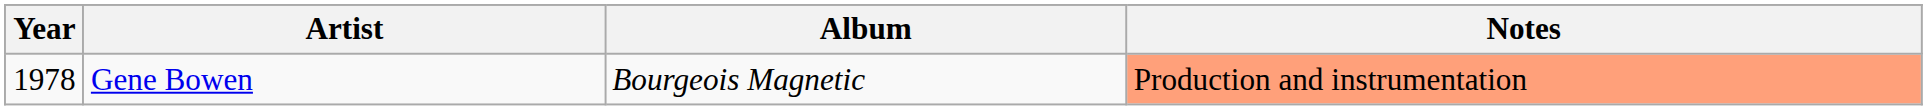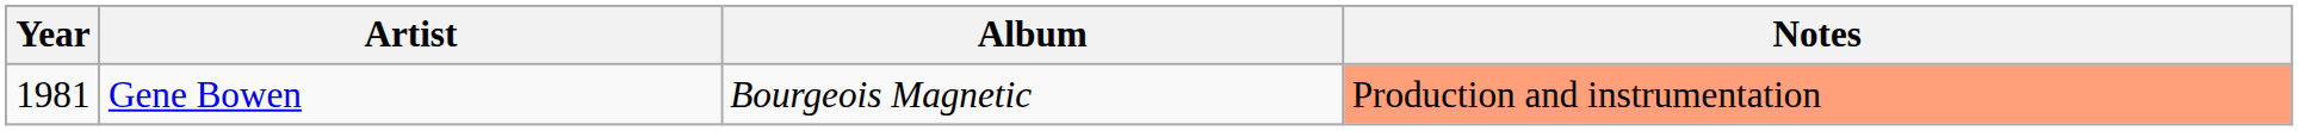 <table class="wikitable">
 <tr>
 <th width="33">Year</th>
 <th width="260">Artist</th>
 <th width="260">Album</th>
 <th width="400">Notes</th>
 </tr>
 <tr>
-<td align="center">1978</td>
+<td align="center">1981</td>
 <td align="left"><a href='#'>Gene Bowen</a></td>
 <td><em>Bourgeois Magnetic</em></td>
 <td style="background: lightsalmon;">Production and instrumentation</td>
 </tr>
 </table>
